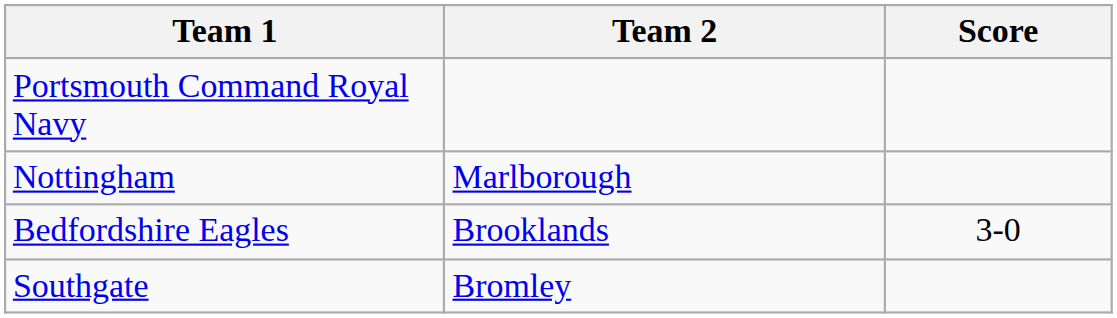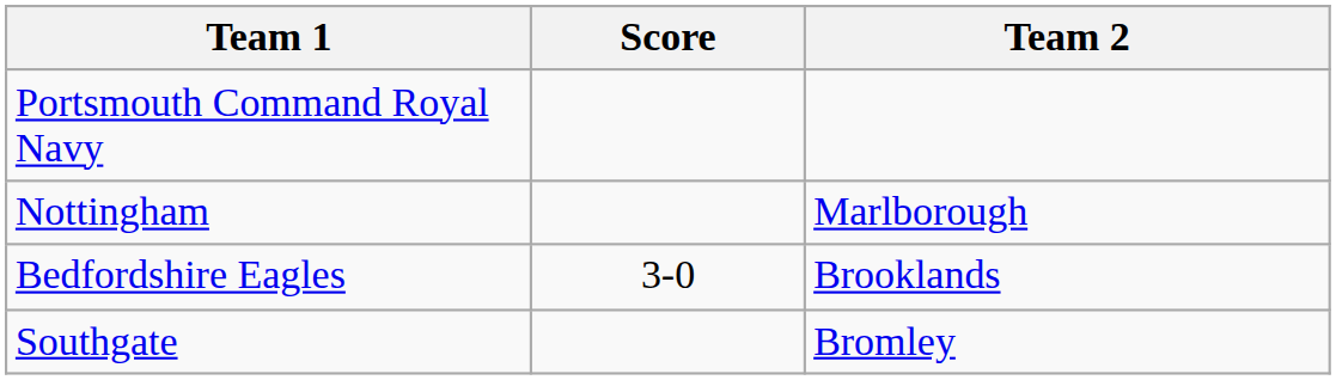 <table class="wikitable" style="font-size: 100%">
 <tr>
 <th width=200>Team 1</th>
+<th width=100>Score</th>
 <th width=200>Team 2</th>
-<th width=100>Score</th>
 </tr>
 <tr>
 <td><a href='#'>Portsmouth Command Royal Navy</a></td>
+<td align=center></td>
 <td></td>
-<td align=center></td>
 </tr>
 <tr>
 <td><a href='#'>Nottingham</a></td>
+<td align=center></td>
 <td><a href='#'>Marlborough</a></td>
-<td align=center></td>
 </tr>
 <tr>
 <td><a href='#'>Bedfordshire Eagles</a></td>
+<td align=center>3-0</td>
 <td><a href='#'>Brooklands</a></td>
-<td align=center>3-0</td>
 </tr>
 <tr>
 <td><a href='#'>Southgate</a></td>
+<td align=center></td>
 <td><a href='#'>Bromley</a></td>
-<td align=center></td>
 </tr>
 </table>
